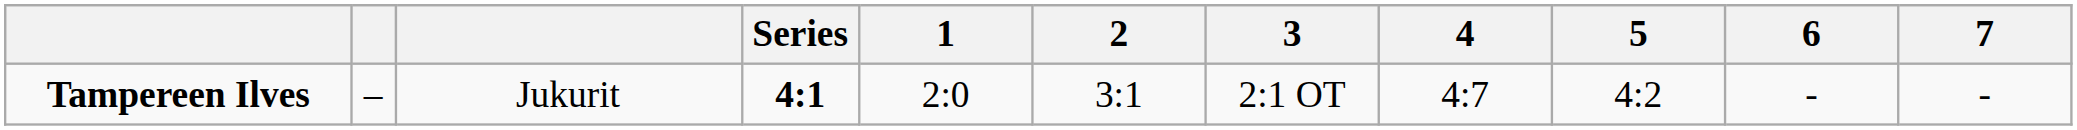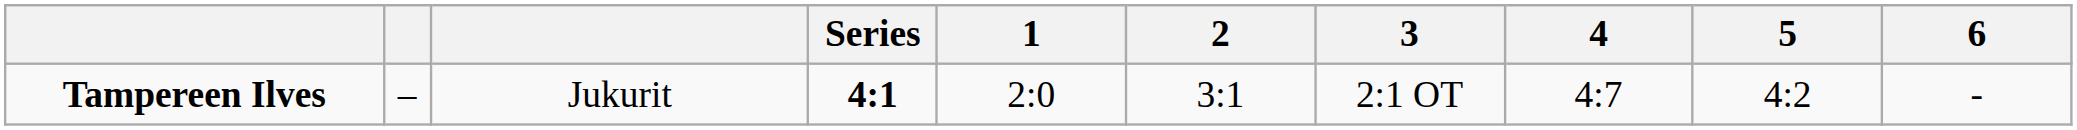 <table class="wikitable" width="100%">
 <tr style="background-color:#c0c0c0;">
 <th style="width:16%;"></th>
 <th style="width:2%;"></th>
 <th style="width:16%;"></th>
 <th style="width:5%;">Series</th>
 <th style="width:8%;">1</th>
 <th style="width:8%;">2</th>
 <th style="width:8%;">3</th>
 <th style="width:8%;">4</th>
 <th style="width:8%;">5</th>
 <th style="width:8%;">6</th>
-<th style="width:8%;">7</th>
 </tr>
 <tr align="center">
 <td><strong>Tampereen Ilves</strong></td>
 <td>–</td>
 <td>Jukurit</td>
 <td><strong>4:1</strong></td>
 <td>2:0</td>
 <td>3:1</td>
 <td>2:1 OT</td>
 <td>4:7</td>
 <td>4:2</td>
 <td>-</td>
-<td>-</td>
 </tr>
 </table>
